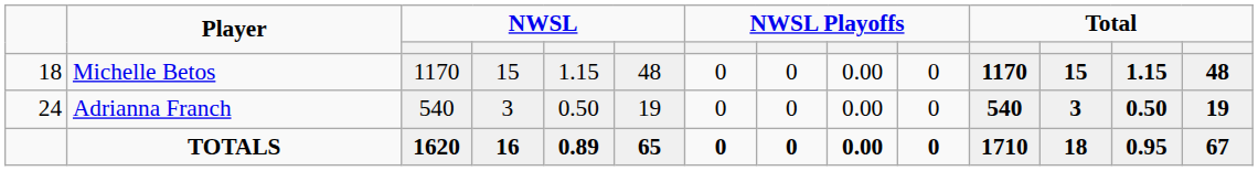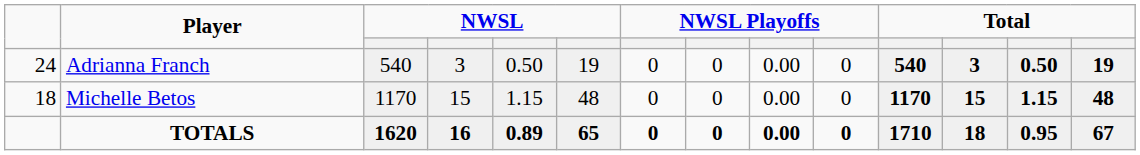 <table class="wikitable" style="text-align:center;">
 <tr>
 <td rowspan="2" style="width:35px; text-align:center;"><strong></strong></td>
 <td rowspan="2" style="width:220px; text-align:center;"><strong>Player</strong></td>
 <td colspan="4" style="text-align:center;"><strong><a href='#'>NWSL</a></strong></td>
 <td colspan="4" style="text-align:center;"><strong><a href='#'>NWSL Playoffs</a></strong></td>
 <td colspan="4" style="text-align:center;"><strong>Total</strong></td>
 </tr>
 <tr>
 <th width=41></th>
 <th width=41></th>
 <th width=41></th>
 <th width=41></th>
 <th width=41></th>
 <th width=41></th>
 <th width=41></th>
 <th width=41></th>
 <th width=41></th>
 <th width=41></th>
 <th width=41></th>
 <th width=41></th>
 </tr>
 <tr>
+<td style="text-align: right;">24</td>
+<td style="text-align: left;"> <a href='#'>Adrianna Franch</a></td>
+<td style="background: #F0F0F0;">540</td>
+<td style="background: #F0F0F0;">3</td>
+<td style="background: #F0F0F0;">0.50</td>
+<td style="background: #F0F0F0;">19</td>
+<td>0</td>
+<td>0</td>
+<td>0.00</td>
+<td>0</td>
+<td style="background: #F0F0F0;"><strong>540</strong></td>
+<td style="background: #F0F0F0;"><strong>3</strong></td>
+<td style="background: #F0F0F0;"><strong>0.50</strong></td>
+<td style="background: #F0F0F0;"><strong>19</strong></td>
+</tr>
+<tr>
 <td style="text-align: right;">18</td>
 <td style="text-align: left;"> <a href='#'>Michelle Betos</a></td>
 <td style="background: #F0F0F0;">1170</td>
 <td style="background: #F0F0F0;">15</td>
 <td style="background: #F0F0F0;">1.15</td>
 <td style="background: #F0F0F0;">48</td>
 <td>0</td>
 <td>0</td>
 <td>0.00</td>
 <td>0</td>
 <td style="background: #F0F0F0;"><strong>1170</strong></td>
 <td style="background: #F0F0F0;"><strong>15</strong></td>
 <td style="background: #F0F0F0;"><strong>1.15</strong></td>
 <td style="background: #F0F0F0;"><strong>48</strong></td>
-</tr>
-<tr>
-<td style="text-align: right;">24</td>
-<td style="text-align: left;"> <a href='#'>Adrianna Franch</a></td>
-<td style="background: #F0F0F0;">540</td>
-<td style="background: #F0F0F0;">3</td>
-<td style="background: #F0F0F0;">0.50</td>
-<td style="background: #F0F0F0;">19</td>
-<td>0</td>
-<td>0</td>
-<td>0.00</td>
-<td>0</td>
-<td style="background: #F0F0F0;"><strong>540</strong></td>
-<td style="background: #F0F0F0;"><strong>3</strong></td>
-<td style="background: #F0F0F0;"><strong>0.50</strong></td>
-<td style="background: #F0F0F0;"><strong>19</strong></td>
 </tr>
 <tr>
 <td></td>
 <td><strong>TOTALS</strong></td>
 <td style="background: #F0F0F0;"><strong>1620</strong></td>
 <td style="background: #F0F0F0;"><strong>16</strong></td>
 <td style="background: #F0F0F0;"><strong>0.89</strong></td>
 <td style="background: #F0F0F0;"><strong>65</strong></td>
 <td><strong>0</strong></td>
 <td><strong>0</strong></td>
 <td><strong>0.00</strong></td>
 <td><strong>0</strong></td>
 <td style="background: #F0F0F0;"><strong>1710</strong></td>
 <td style="background: #F0F0F0;"><strong>18</strong></td>
 <td style="background: #F0F0F0;"><strong>0.95</strong></td>
 <td style="background: #F0F0F0;"><strong>67</strong></td>
 </tr>
 </table>
